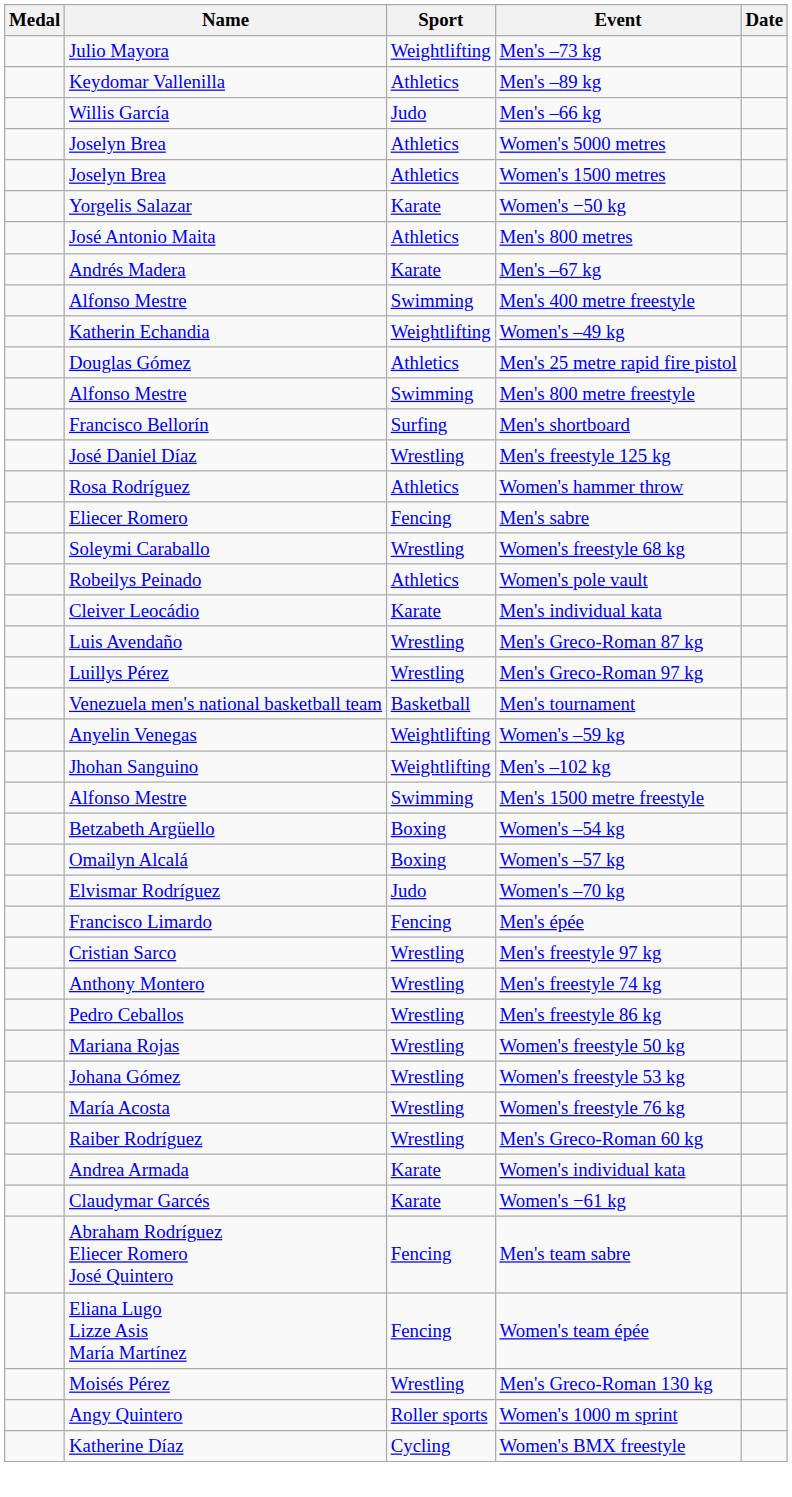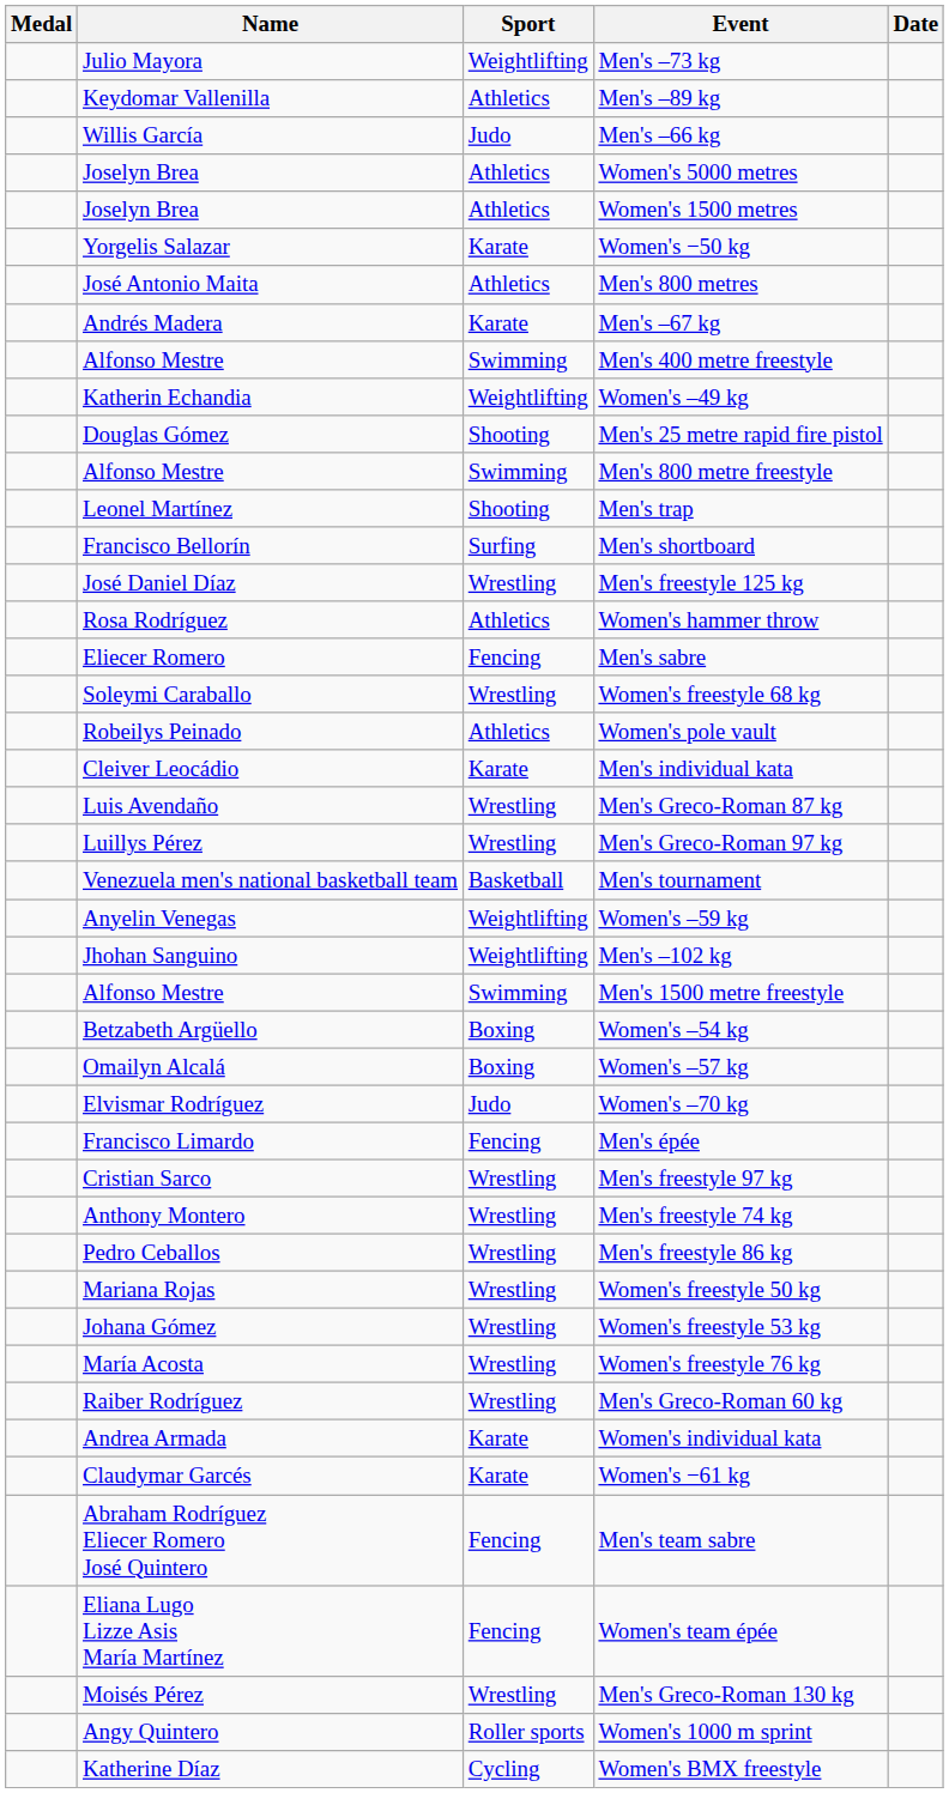 <table class="wikitable sortable"  style=font-size:95%>
 <tr>
 <th>Medal</th>
 <th>Name</th>
 <th>Sport</th>
 <th>Event</th>
 <th>Date</th>
 </tr>
 <tr>
 <td></td>
 <td><a href='#'>Julio Mayora</a></td>
 <td><a href='#'>Weightlifting</a></td>
 <td><a href='#'>Men's –73 kg</a></td>
 <td></td>
 </tr>
 <tr>
 <td></td>
 <td><a href='#'>Keydomar Vallenilla</a></td>
 <td><a href='#'>Athletics</a></td>
 <td><a href='#'>Men's –89 kg</a></td>
 <td></td>
 </tr>
 <tr>
 <td></td>
 <td><a href='#'>Willis García</a></td>
 <td><a href='#'>Judo</a></td>
 <td><a href='#'>Men's –66 kg</a></td>
 <td></td>
 </tr>
 <tr>
 <td></td>
 <td><a href='#'>Joselyn Brea</a></td>
 <td><a href='#'>Athletics</a></td>
 <td><a href='#'>Women's 5000 metres</a></td>
 <td></td>
 </tr>
 <tr>
 <td></td>
 <td><a href='#'>Joselyn Brea</a></td>
 <td><a href='#'>Athletics</a></td>
 <td><a href='#'>Women's 1500 metres</a></td>
 <td></td>
 </tr>
 <tr>
 <td></td>
 <td><a href='#'>Yorgelis Salazar</a></td>
 <td><a href='#'>Karate</a></td>
 <td><a href='#'>Women's −50 kg</a></td>
 <td></td>
 </tr>
 <tr>
 <td></td>
 <td><a href='#'>José Antonio Maita</a></td>
 <td><a href='#'>Athletics</a></td>
 <td><a href='#'>Men's 800 metres</a></td>
 <td></td>
 </tr>
 <tr>
 <td></td>
 <td><a href='#'>Andrés Madera</a></td>
 <td><a href='#'>Karate</a></td>
 <td><a href='#'>Men's –67 kg</a></td>
 <td></td>
 </tr>
 <tr>
 <td></td>
 <td colspan 2><a href='#'>Alfonso Mestre</a></td>
 <td><a href='#'>Swimming</a></td>
 <td><a href='#'>Men's 400 metre freestyle</a></td>
 <td></td>
 </tr>
 <tr>
 <td></td>
 <td><a href='#'>Katherin Echandia</a></td>
 <td><a href='#'>Weightlifting</a></td>
 <td><a href='#'>Women's –49 kg</a></td>
 <td></td>
 </tr>
 <tr>
 <td></td>
 <td><a href='#'>Douglas Gómez</a></td>
-<td><a href='#'>Athletics</a></td>
+<td><a href='#'>Shooting</a></td>
 <td><a href='#'>Men's 25 metre rapid fire pistol</a></td>
 <td></td>
 </tr>
 <tr>
 <td></td>
 <td colspan 2><a href='#'>Alfonso Mestre</a></td>
 <td><a href='#'>Swimming</a></td>
 <td><a href='#'>Men's 800 metre freestyle</a></td>
+<td></td>
+</tr>
+<tr>
+<td></td>
+<td><a href='#'>Leonel Martínez</a></td>
+<td><a href='#'>Shooting</a></td>
+<td><a href='#'>Men's trap</a></td>
 <td></td>
 </tr>
 <tr>
 <td></td>
 <td><a href='#'>Francisco Bellorín</a></td>
 <td><a href='#'>Surfing</a></td>
 <td><a href='#'>Men's shortboard</a></td>
 <td></td>
 </tr>
 <tr>
 <td></td>
 <td><a href='#'>José Daniel Díaz</a></td>
 <td><a href='#'>Wrestling</a></td>
 <td><a href='#'>Men's freestyle 125 kg</a></td>
 <td></td>
 </tr>
 <tr>
 <td></td>
 <td><a href='#'>Rosa Rodríguez</a></td>
 <td><a href='#'>Athletics</a></td>
 <td><a href='#'>Women's hammer throw</a></td>
 <td></td>
 </tr>
 <tr>
 <td></td>
 <td><a href='#'>Eliecer Romero</a></td>
 <td><a href='#'>Fencing</a></td>
 <td><a href='#'>Men's sabre</a></td>
 <td></td>
 </tr>
 <tr>
 <td></td>
 <td><a href='#'>Soleymi Caraballo</a></td>
 <td><a href='#'>Wrestling</a></td>
 <td><a href='#'>Women's freestyle 68 kg</a></td>
 <td></td>
 </tr>
 <tr>
 <td></td>
 <td><a href='#'>Robeilys Peinado</a></td>
 <td><a href='#'>Athletics</a></td>
 <td><a href='#'>Women's pole vault</a></td>
 <td></td>
 </tr>
 <tr>
 <td></td>
 <td><a href='#'>Cleiver Leocádio</a></td>
 <td><a href='#'>Karate</a></td>
 <td><a href='#'>Men's individual kata</a></td>
 <td></td>
 </tr>
 <tr>
 <td></td>
 <td><a href='#'>Luis Avendaño</a></td>
 <td><a href='#'>Wrestling</a></td>
 <td><a href='#'>Men's Greco-Roman 87 kg</a></td>
 <td></td>
 </tr>
 <tr>
 <td></td>
 <td><a href='#'>Luillys Pérez</a></td>
 <td><a href='#'>Wrestling</a></td>
 <td><a href='#'>Men's Greco-Roman 97 kg</a></td>
 <td></td>
 </tr>
 <tr>
 <td></td>
 <td><a href='#'>Venezuela men's national basketball team</a><br></td>
 <td><a href='#'>Basketball</a></td>
 <td><a href='#'>Men's tournament</a></td>
 <td></td>
 </tr>
 <tr>
 <td></td>
 <td><a href='#'>Anyelin Venegas</a></td>
 <td><a href='#'>Weightlifting</a></td>
 <td><a href='#'>Women's –59 kg</a></td>
 <td></td>
 </tr>
 <tr>
 <td></td>
 <td><a href='#'>Jhohan Sanguino</a></td>
 <td><a href='#'>Weightlifting</a></td>
 <td><a href='#'>Men's –102 kg</a></td>
 <td></td>
 </tr>
 <tr>
 <td></td>
 <td colspan 2><a href='#'>Alfonso Mestre</a></td>
 <td><a href='#'>Swimming</a></td>
 <td><a href='#'>Men's 1500 metre freestyle</a></td>
 <td></td>
 </tr>
 <tr>
 <td></td>
 <td colspan 2><a href='#'>Betzabeth Argüello</a></td>
 <td><a href='#'>Boxing</a></td>
 <td><a href='#'>Women's –54 kg</a></td>
 <td></td>
 </tr>
 <tr>
 <td></td>
 <td colspan 2><a href='#'>Omailyn Alcalá</a></td>
 <td><a href='#'>Boxing</a></td>
 <td><a href='#'>Women's –57 kg</a></td>
 <td></td>
 </tr>
 <tr>
 <td></td>
 <td colspan 2><a href='#'>Elvismar Rodríguez</a></td>
 <td><a href='#'>Judo</a></td>
 <td><a href='#'>Women's –70 kg</a></td>
 <td></td>
 </tr>
 <tr>
 <td></td>
 <td colspan 2><a href='#'>Francisco Limardo</a></td>
 <td><a href='#'>Fencing</a></td>
 <td><a href='#'>Men's épée</a></td>
 <td></td>
 </tr>
 <tr>
 <td></td>
 <td colspan 2><a href='#'>Cristian Sarco</a></td>
 <td><a href='#'>Wrestling</a></td>
 <td><a href='#'>Men's freestyle 97 kg</a></td>
 <td></td>
 </tr>
 <tr>
 <td></td>
 <td colspan 2><a href='#'>Anthony Montero</a></td>
 <td><a href='#'>Wrestling</a></td>
 <td><a href='#'>Men's freestyle 74 kg</a></td>
 <td></td>
 </tr>
 <tr>
 <td></td>
 <td colspan 2><a href='#'>Pedro Ceballos</a></td>
 <td><a href='#'>Wrestling</a></td>
 <td><a href='#'>Men's freestyle 86 kg</a></td>
 <td></td>
 </tr>
 <tr>
 <td></td>
 <td colspan 2><a href='#'>Mariana Rojas</a></td>
 <td><a href='#'>Wrestling</a></td>
 <td><a href='#'>Women's freestyle 50 kg</a></td>
 <td></td>
 </tr>
 <tr>
 <td></td>
 <td colspan 2><a href='#'>Johana Gómez</a></td>
 <td><a href='#'>Wrestling</a></td>
 <td><a href='#'>Women's freestyle 53 kg</a></td>
 <td></td>
 </tr>
 <tr>
 <td></td>
 <td colspan 2><a href='#'>María Acosta</a></td>
 <td><a href='#'>Wrestling</a></td>
 <td><a href='#'>Women's freestyle 76 kg</a></td>
 <td></td>
 </tr>
 <tr>
 <td></td>
 <td colspan 2><a href='#'>Raiber Rodríguez</a></td>
 <td><a href='#'>Wrestling</a></td>
 <td><a href='#'>Men's Greco-Roman 60 kg</a></td>
 <td></td>
 </tr>
 <tr>
 <td></td>
 <td colspan 2><a href='#'>Andrea Armada</a></td>
 <td><a href='#'>Karate</a></td>
 <td><a href='#'>Women's individual kata</a></td>
 <td></td>
 </tr>
 <tr>
 <td></td>
 <td colspan 2><a href='#'>Claudymar Garcés</a></td>
 <td><a href='#'>Karate</a></td>
 <td><a href='#'>Women's −61 kg</a></td>
 <td></td>
 </tr>
 <tr>
 <td></td>
 <td colspan 2><a href='#'>Abraham Rodríguez</a><br><a href='#'>Eliecer Romero</a><br><a href='#'>José Quintero</a></td>
 <td><a href='#'>Fencing</a></td>
 <td><a href='#'>Men's team sabre</a></td>
 <td></td>
 </tr>
 <tr>
 <td></td>
 <td colspan 2><a href='#'>Eliana Lugo</a><br><a href='#'>Lizze Asis</a><br><a href='#'>María Martínez</a></td>
 <td><a href='#'>Fencing</a></td>
 <td><a href='#'>Women's team épée</a></td>
 <td></td>
 </tr>
 <tr>
 <td></td>
 <td colspan 2><a href='#'>Moisés Pérez</a></td>
 <td><a href='#'>Wrestling</a></td>
 <td><a href='#'>Men's Greco-Roman 130 kg</a></td>
 <td></td>
 </tr>
 <tr>
 <td></td>
 <td colspan 2><a href='#'>Angy Quintero</a></td>
 <td><a href='#'>Roller sports</a></td>
 <td><a href='#'>Women's 1000 m sprint</a></td>
 <td></td>
 </tr>
 <tr>
 <td></td>
 <td colspan 2><a href='#'>Katherine Díaz</a></td>
 <td><a href='#'>Cycling</a></td>
 <td><a href='#'>Women's BMX freestyle</a></td>
 <td></td>
 </tr>
 </table>
